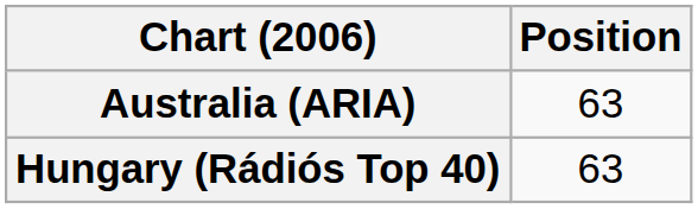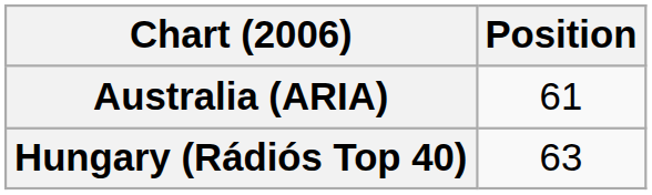 <table class="wikitable sortable plainrowheaders" style="text-align:center">
 <tr>
 <th>Chart (2006)</th>
 <th>Position</th>
 </tr>
 <tr>
 <th scope="row">Australia (ARIA)</th>
-<td>63</td>
+<td>61</td>
 </tr>
 <tr>
 <th scope="row">Hungary (Rádiós Top 40)</th>
 <td>63</td>
 </tr>
 </table>
